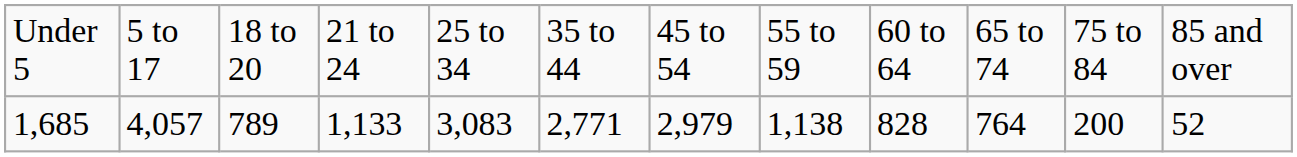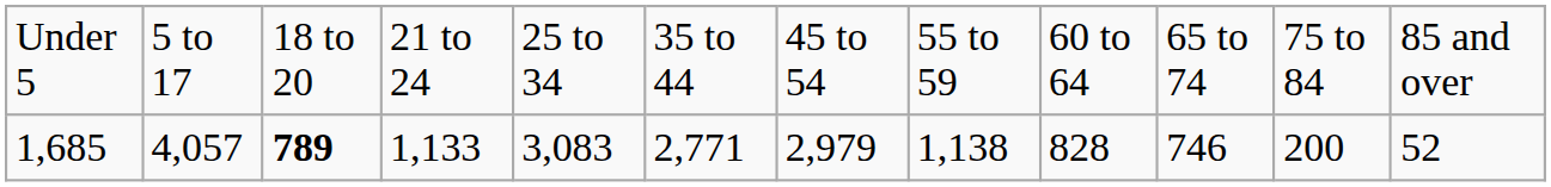 <table class=wikitable>
 <tr>
 <td>Under 5</td>
 <td>5 to 17</td>
 <td>18 to 20</td>
 <td>21 to 24</td>
 <td>25 to 34</td>
 <td>35 to 44</td>
 <td>45 to 54</td>
 <td>55 to 59</td>
 <td>60 to 64</td>
 <td>65 to 74</td>
 <td>75 to 84</td>
 <td>85 and over</td>
 </tr>
 <tr>
 <td>1,685</td>
 <td>4,057</td>
-<td>789</td>
+<td><strong>789</strong></td>
 <td>1,133</td>
 <td>3,083</td>
 <td>2,771</td>
 <td>2,979</td>
 <td>1,138</td>
 <td>828</td>
-<td>764</td>
+<td>746</td>
 <td>200</td>
 <td>52</td>
 </tr>
 </table>
